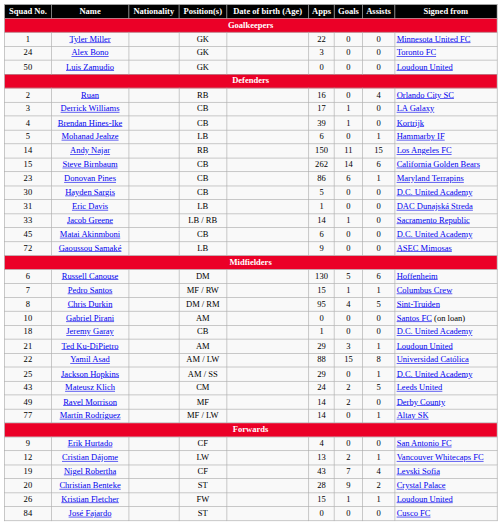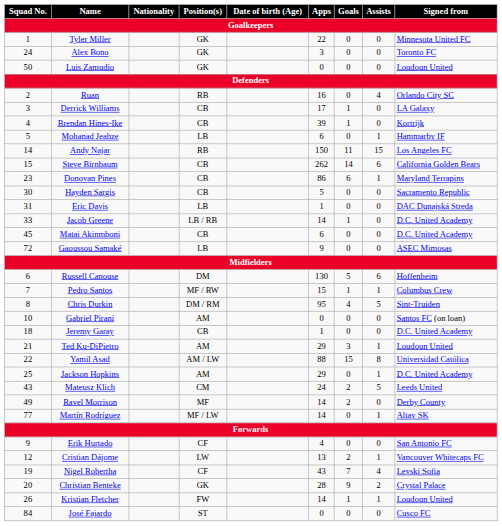 <table class="wikitable" style="text-align:center; font-size:86%; width:90%;">
 <tr>
 <th style="background:#000000; color:white; text-align:center;">Squad No.</th>
 <th style="background:#000000; color:white; text-align:center;">Name</th>
 <th style="background:#000000; color:white; text-align:center;">Nationality</th>
 <th style="background:#000000; color:white; text-align:center;">Position(s)</th>
 <th style="background:#000000; color:white; text-align:center;">Date of birth (Age)</th>
 <th style="background:#000000; color:white; text-align:center;">Apps</th>
 <th style="background:#000000; color:white; text-align:center;">Goals</th>
 <th style="background:#000000; color:white; text-align:center;">Assists</th>
 <th style="background:#000000; color:white; text-align:center;">Signed from</th>
 </tr>
 <tr>
 <th colspan="9" style="background:#EB0027; color:white; text-align:center"><strong>Goalkeepers</strong></th>
 </tr>
 <tr>
 <td>1</td>
 <td><a href='#'>Tyler Miller</a></td>
 <td></td>
 <td>GK</td>
 <td></td>
 <td>22</td>
 <td>0</td>
 <td>0</td>
 <td align="left"> <a href='#'>Minnesota United FC</a></td>
 </tr>
 <tr>
 <td>24</td>
 <td><a href='#'>Alex Bono</a></td>
 <td></td>
 <td>GK</td>
 <td></td>
 <td>3</td>
 <td>0</td>
 <td>0</td>
 <td align="left"> <a href='#'>Toronto FC</a></td>
 </tr>
 <tr>
 <td>50</td>
 <td><a href='#'>Luis Zamudio</a></td>
 <td></td>
 <td>GK</td>
 <td></td>
 <td>0</td>
 <td>0</td>
 <td>0</td>
 <td align="left"> <a href='#'>Loudoun United</a></td>
 </tr>
 <tr>
 <th colspan="9" style="background:#EB0027; color:white; text-align:center"><strong>Defenders</strong></th>
 </tr>
 <tr>
 <td>2</td>
 <td><a href='#'>Ruan</a></td>
 <td></td>
 <td>RB</td>
 <td></td>
 <td>16</td>
 <td>0</td>
 <td>4</td>
 <td align="left"> <a href='#'>Orlando City SC</a></td>
 </tr>
 <tr>
 <td>3</td>
 <td><a href='#'>Derrick Williams</a></td>
 <td></td>
 <td>CB</td>
 <td></td>
 <td>17</td>
 <td>1</td>
 <td>0</td>
 <td align="left"> <a href='#'>LA Galaxy</a></td>
 </tr>
 <tr>
 <td>4</td>
 <td><a href='#'>Brendan Hines-Ike</a></td>
 <td></td>
 <td>CB</td>
 <td></td>
 <td>39</td>
 <td>1</td>
 <td>0</td>
 <td align="left"> <a href='#'>Kortrijk</a></td>
 </tr>
 <tr>
 <td>5</td>
 <td><a href='#'>Mohanad Jeahze</a></td>
 <td></td>
 <td>LB</td>
 <td></td>
 <td>6</td>
 <td>0</td>
 <td>1</td>
 <td align="left"> <a href='#'>Hammarby IF</a></td>
 </tr>
 <tr>
 <td>14</td>
 <td><a href='#'>Andy Najar</a></td>
 <td></td>
 <td>RB</td>
 <td></td>
 <td>150</td>
 <td>11</td>
 <td>15</td>
 <td align="left"> <a href='#'>Los Angeles FC</a></td>
 </tr>
 <tr>
 <td>15</td>
 <td><a href='#'>Steve Birnbaum</a></td>
 <td></td>
 <td>CB</td>
 <td></td>
 <td>262</td>
 <td>14</td>
 <td>6</td>
 <td align="left"> <a href='#'>California Golden Bears</a></td>
 </tr>
 <tr>
 <td>23</td>
 <td><a href='#'>Donovan Pines</a></td>
 <td></td>
 <td>CB</td>
 <td></td>
 <td>86</td>
 <td>6</td>
 <td>1</td>
 <td align="left"> <a href='#'>Maryland Terrapins</a></td>
 </tr>
 <tr>
 <td>30</td>
 <td><a href='#'>Hayden Sargis</a></td>
 <td></td>
 <td>CB</td>
 <td></td>
 <td>5</td>
 <td>0</td>
 <td>0</td>
-<td align="left"> <a href='#'>D.C. United Academy</a></td>
+<td align="left"> <a href='#'>Sacramento Republic</a></td>
 </tr>
 <tr>
 <td>31</td>
 <td><a href='#'>Eric Davis</a></td>
 <td></td>
 <td>LB</td>
 <td></td>
 <td>1</td>
 <td>0</td>
 <td>0</td>
 <td align="left"> <a href='#'>DAC Dunajská Streda</a></td>
 </tr>
 <tr>
 <td>33</td>
 <td><a href='#'>Jacob Greene</a></td>
 <td></td>
 <td>LB / RB</td>
 <td></td>
 <td>14</td>
 <td>1</td>
 <td>0</td>
-<td align="left"> <a href='#'>Sacramento Republic</a></td>
+<td align="left"> <a href='#'>D.C. United Academy</a></td>
 </tr>
 <tr>
 <td>45</td>
 <td><a href='#'>Matai Akinmboni</a></td>
 <td></td>
 <td>CB</td>
 <td></td>
 <td>6</td>
 <td>0</td>
 <td>0</td>
 <td align="left"> <a href='#'>D.C. United Academy</a></td>
 </tr>
 <tr>
 <td>72</td>
 <td><a href='#'>Gaoussou Samaké</a></td>
 <td></td>
 <td>LB</td>
 <td></td>
 <td>9</td>
 <td>0</td>
 <td>0</td>
 <td align="left"> <a href='#'>ASEC Mimosas</a></td>
 </tr>
 <tr>
 <th colspan="9" style="background:#EB0027; color:white; text-align:center"><strong>Midfielders</strong></th>
 </tr>
 <tr>
 <td>6</td>
 <td><a href='#'>Russell Canouse</a></td>
 <td></td>
 <td>DM</td>
 <td></td>
 <td>130</td>
 <td>5</td>
 <td>6</td>
 <td align="left"> <a href='#'>Hoffenheim</a></td>
 </tr>
 <tr>
 <td>7</td>
 <td><a href='#'>Pedro Santos</a></td>
 <td></td>
 <td>MF / RW</td>
 <td></td>
 <td>15</td>
 <td>1</td>
 <td>1</td>
 <td align="left"> <a href='#'>Columbus Crew</a></td>
 </tr>
 <tr>
 <td>8</td>
 <td><a href='#'>Chris Durkin</a></td>
 <td></td>
 <td>DM / RM</td>
 <td></td>
 <td>95</td>
 <td>4</td>
 <td>5</td>
 <td align="left"> <a href='#'>Sint-Truiden</a></td>
 </tr>
 <tr>
 <td>10</td>
 <td><a href='#'>Gabriel Pirani</a></td>
 <td></td>
 <td>AM</td>
 <td></td>
 <td>0</td>
 <td>0</td>
 <td>0</td>
 <td align="left"> <a href='#'>Santos FC</a> (on loan)</td>
 </tr>
 <tr>
 <td>18</td>
 <td><a href='#'>Jeremy Garay</a></td>
 <td></td>
 <td>CB</td>
 <td></td>
 <td>1</td>
 <td>0</td>
 <td>0</td>
 <td align="left"> <a href='#'>D.C. United Academy</a></td>
 </tr>
 <tr>
 <td>21</td>
 <td><a href='#'>Ted Ku-DiPietro</a></td>
 <td></td>
 <td>AM</td>
 <td></td>
 <td>29</td>
 <td>3</td>
 <td>1</td>
 <td align="left"> <a href='#'>Loudoun United</a></td>
 </tr>
 <tr>
 <td>22</td>
 <td><a href='#'>Yamil Asad</a></td>
 <td></td>
 <td>AM / LW</td>
 <td></td>
 <td>88</td>
 <td>15</td>
 <td>8</td>
 <td align="left"> <a href='#'>Universidad Católica</a></td>
 </tr>
 <tr>
 <td>25</td>
 <td><a href='#'>Jackson Hopkins</a></td>
 <td></td>
-<td>AM / SS</td>
+<td>AM</td>
 <td></td>
 <td>29</td>
 <td>0</td>
 <td>1</td>
 <td align="left"> <a href='#'>D.C. United Academy</a></td>
 </tr>
 <tr>
 <td>43</td>
 <td><a href='#'>Mateusz Klich</a></td>
 <td></td>
 <td>CM</td>
 <td></td>
 <td>24</td>
 <td>2</td>
 <td>5</td>
 <td align="left"> <a href='#'>Leeds United</a></td>
 </tr>
 <tr>
 <td>49</td>
 <td><a href='#'>Ravel Morrison</a></td>
 <td></td>
 <td>MF</td>
 <td></td>
 <td>14</td>
 <td>2</td>
 <td>0</td>
 <td align="left"> <a href='#'>Derby County</a></td>
 </tr>
 <tr>
 <td>77</td>
 <td><a href='#'>Martín Rodríguez</a></td>
 <td></td>
 <td>MF / LW</td>
 <td></td>
 <td>14</td>
 <td>0</td>
 <td>1</td>
 <td align="left"> <a href='#'>Altay SK</a></td>
 </tr>
 <tr>
 <th colspan="9" style="background:#EB0027; color:white; text-align:center"><strong>Forwards</strong></th>
 </tr>
 <tr>
 <td>9</td>
 <td><a href='#'>Erik Hurtado</a></td>
 <td></td>
 <td>CF</td>
 <td></td>
 <td>4</td>
 <td>0</td>
 <td>0</td>
 <td align="left"> <a href='#'>San Antonio FC</a></td>
 </tr>
 <tr>
 <td>12</td>
 <td><a href='#'>Cristian Dájome</a></td>
 <td></td>
 <td>LW</td>
 <td></td>
 <td>13</td>
 <td>2</td>
 <td>1</td>
 <td align="left"> <a href='#'>Vancouver Whitecaps FC</a></td>
 </tr>
 <tr>
 <td>19</td>
 <td><a href='#'>Nigel Robertha</a></td>
 <td></td>
 <td>CF</td>
 <td></td>
 <td>43</td>
 <td>7</td>
 <td>4</td>
 <td align="left"> <a href='#'>Levski Sofia</a></td>
 </tr>
 <tr>
 <td>20</td>
 <td><a href='#'>Christian Benteke</a></td>
 <td></td>
-<td>ST</td>
+<td>GK</td>
 <td></td>
 <td>28</td>
 <td>9</td>
 <td>2</td>
 <td align="left"> <a href='#'>Crystal Palace</a></td>
 </tr>
 <tr>
 <td>26</td>
 <td><a href='#'>Kristian Fletcher</a></td>
 <td></td>
 <td>FW</td>
 <td></td>
-<td>15</td>
+<td>14</td>
 <td>1</td>
 <td>1</td>
 <td align="left"> <a href='#'>Loudoun United</a></td>
 </tr>
 <tr>
 <td>84</td>
 <td><a href='#'>José Fajardo</a></td>
 <td></td>
 <td>ST</td>
 <td></td>
 <td>0</td>
 <td>0</td>
 <td>0</td>
 <td align="left"> <a href='#'>Cusco FC</a></td>
 </tr>
 </table>
